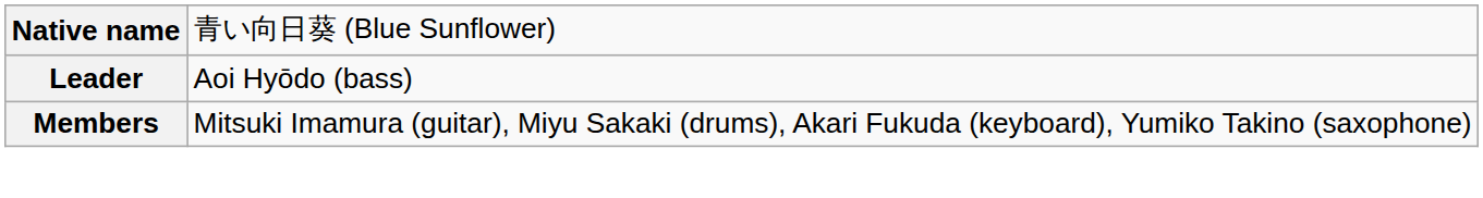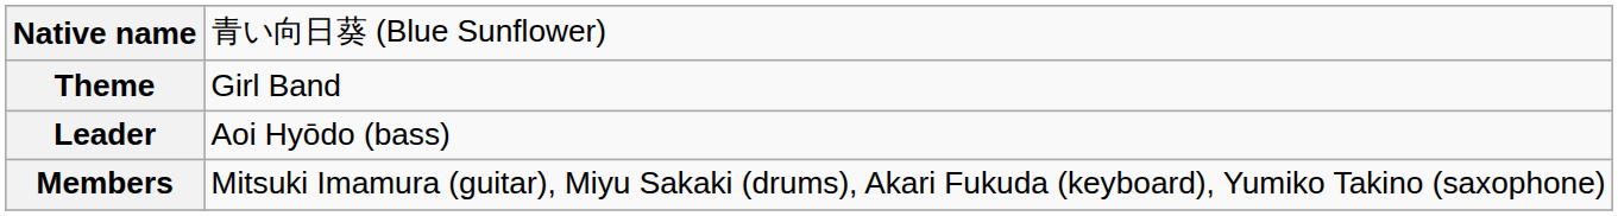 <table class="wikitable">
 <tr>
 <th>Native name</th>
 <td>青い向日葵 (Blue Sunflower)</td>
+</tr>
+<tr>
+<th>Theme</th>
+<td>Girl Band</td>
 </tr>
 <tr>
 <th>Leader</th>
 <td>Aoi Hyōdo (bass)</td>
 </tr>
 <tr>
 <th>Members</th>
 <td>Mitsuki Imamura (guitar), Miyu Sakaki (drums), Akari Fukuda (keyboard), Yumiko Takino (saxophone)</td>
 </tr>
 </table>
